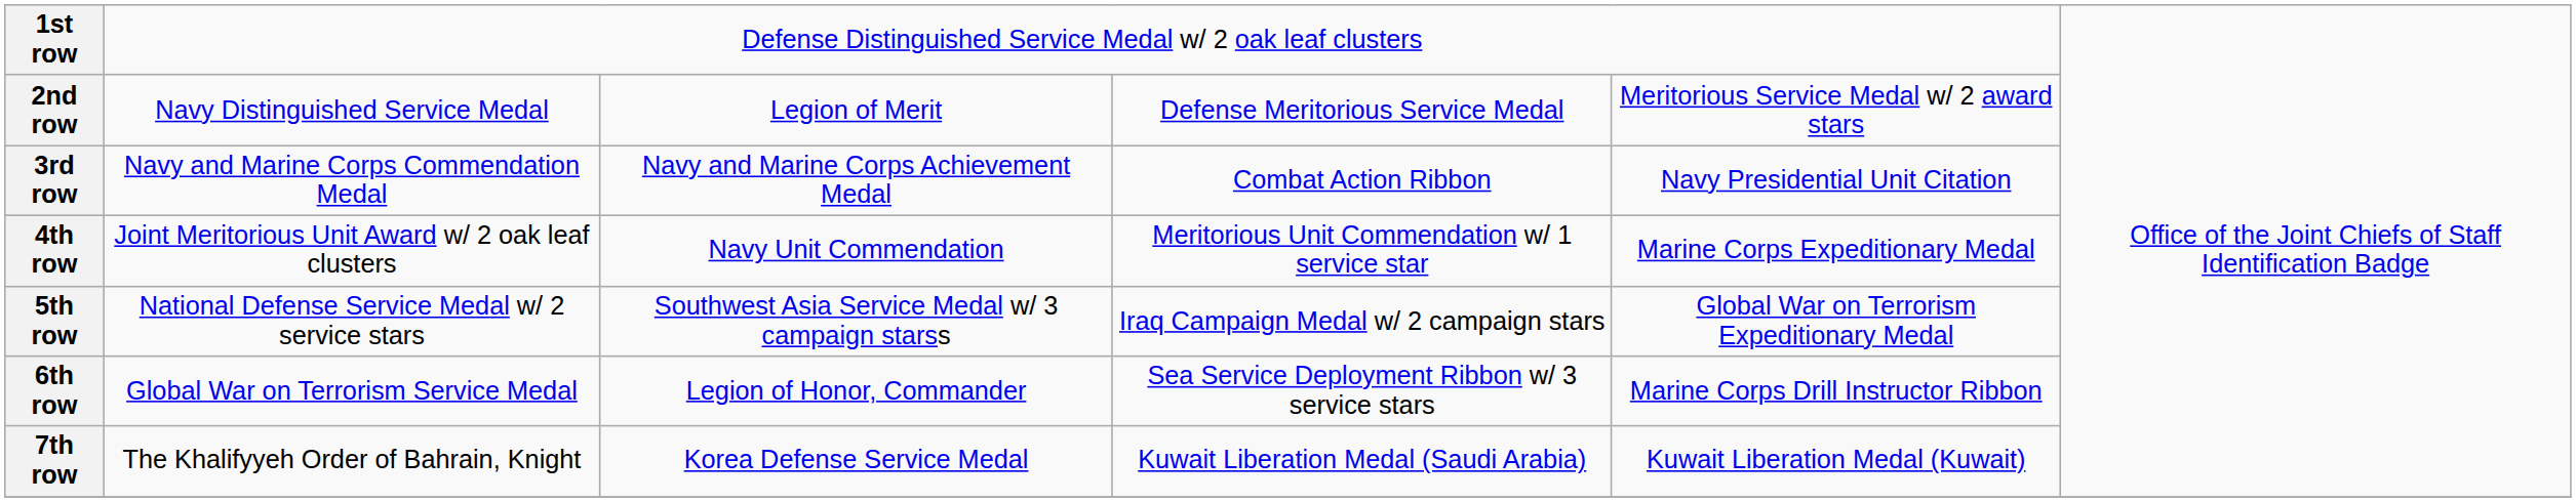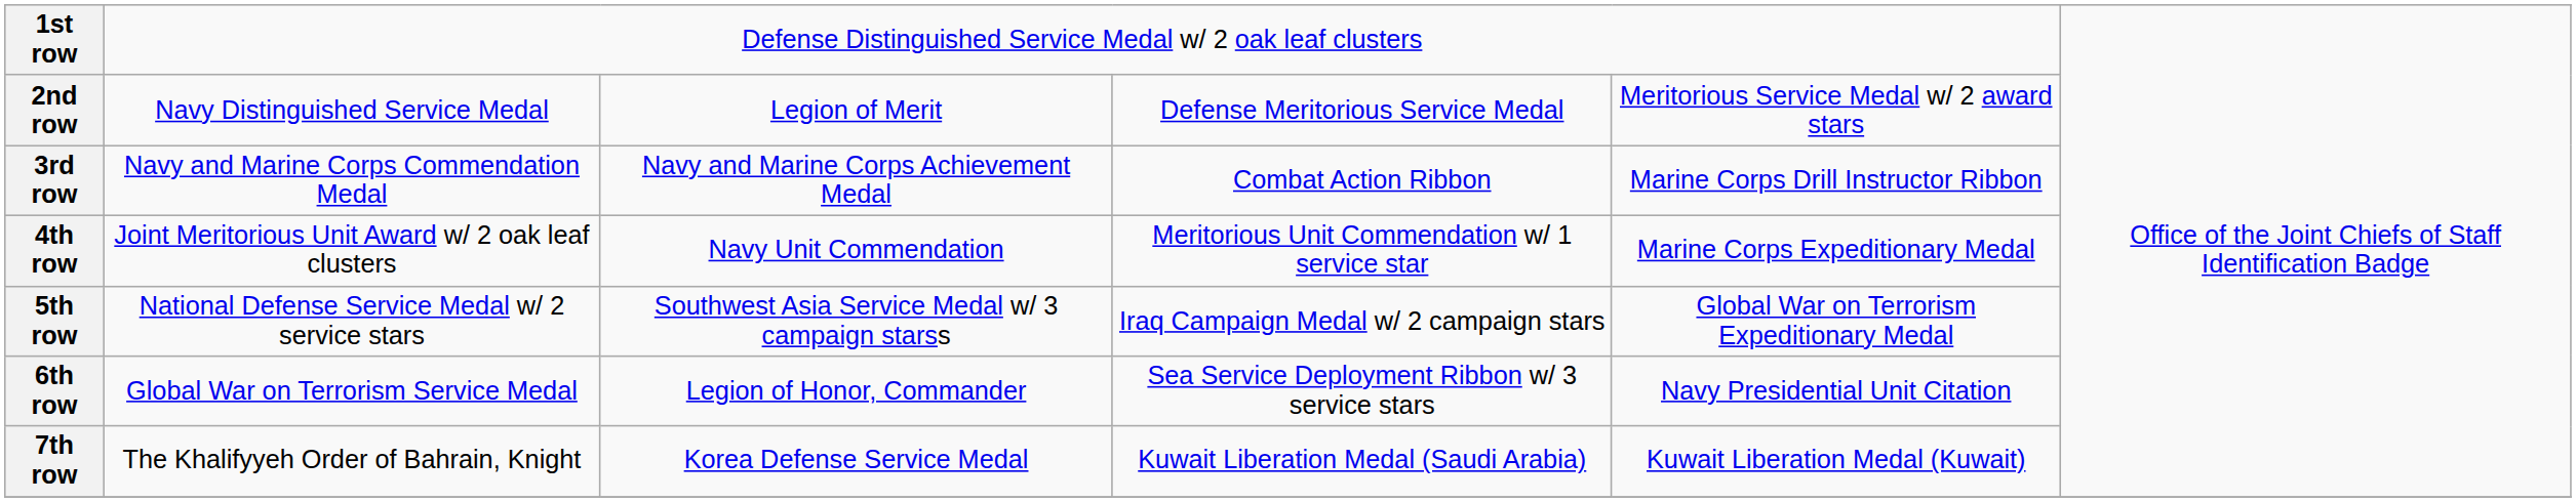 <table class="wikitable" style="margin:1em auto; text-align:center;">
 <tr>
 <th>1st row</th>
 <td colspan="4"><a href='#'>Defense Distinguished Service Medal</a> w/ 2 <a href='#'>oak leaf clusters</a></td>
 <td rowspan="7" align="center"><a href='#'>Office of the Joint Chiefs of Staff Identification Badge</a></td>
 </tr>
 <tr>
 <th>2nd row</th>
 <td><a href='#'>Navy Distinguished Service Medal</a></td>
 <td><a href='#'>Legion of Merit</a></td>
 <td><a href='#'>Defense Meritorious Service Medal</a></td>
 <td><a href='#'>Meritorious Service Medal</a> w/ 2 <a href='#'>award stars</a></td>
 </tr>
 <tr>
 <th>3rd row</th>
 <td><a href='#'>Navy and Marine Corps Commendation Medal</a></td>
 <td><a href='#'>Navy and Marine Corps Achievement Medal</a></td>
 <td><a href='#'>Combat Action Ribbon</a></td>
-<td><a href='#'>Navy Presidential Unit Citation</a></td>
+<td><a href='#'>Marine Corps Drill Instructor Ribbon</a></td>
 </tr>
 <tr>
 <th>4th row</th>
 <td><a href='#'>Joint Meritorious Unit Award</a> w/ 2 oak leaf clusters</td>
 <td><a href='#'>Navy Unit Commendation</a></td>
 <td><a href='#'>Meritorious Unit Commendation</a> w/ 1 <a href='#'>service star</a></td>
 <td><a href='#'>Marine Corps Expeditionary Medal</a></td>
 </tr>
 <tr>
 <th>5th row</th>
 <td><a href='#'>National Defense Service Medal</a> w/ 2 service stars</td>
 <td><a href='#'>Southwest Asia Service Medal</a> w/ 3 <a href='#'>campaign stars</a>s</td>
 <td><a href='#'>Iraq Campaign Medal</a> w/ 2 campaign stars</td>
 <td><a href='#'>Global War on Terrorism Expeditionary Medal</a></td>
 </tr>
 <tr>
 <th>6th row</th>
 <td><a href='#'>Global War on Terrorism Service Medal</a></td>
 <td><a href='#'>Legion of Honor, Commander</a></td>
 <td><a href='#'>Sea Service Deployment Ribbon</a> w/ 3 service stars</td>
-<td><a href='#'>Marine Corps Drill Instructor Ribbon</a></td>
+<td><a href='#'>Navy Presidential Unit Citation</a></td>
 </tr>
 <tr>
 <th>7th row</th>
 <td>The Khalifyyeh Order of Bahrain, Knight</td>
 <td><a href='#'>Korea Defense Service Medal</a></td>
 <td><a href='#'>Kuwait Liberation Medal (Saudi Arabia)</a></td>
 <td><a href='#'>Kuwait Liberation Medal (Kuwait)</a></td>
 </tr>
 <tr>
 </tr>
 </table>
